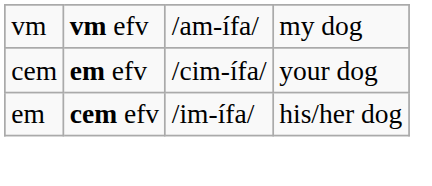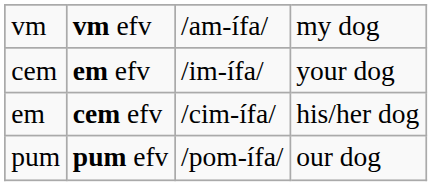 <table class="wikitable">
 <tr>
 <td>vm</td>
 <td><strong>vm</strong> efv</td>
 <td>/am-ífa/</td>
 <td>my dog</td>
 </tr>
 <tr>
 <td>cem</td>
 <td><strong>em</strong> efv</td>
-<td>/cim-ífa/</td>
+<td>/im-ífa/</td>
 <td>your dog</td>
 </tr>
 <tr>
 <td>em</td>
 <td><strong>cem</strong> efv</td>
-<td>/im-ífa/</td>
+<td>/cim-ífa/</td>
 <td>his/her dog</td>
 </tr>
+<tr>
+<td>pum</td>
+<td><strong>pum</strong> efv</td>
+<td>/pom-ífa/</td>
+<td>our dog</td>
+</tr>
 </table>
